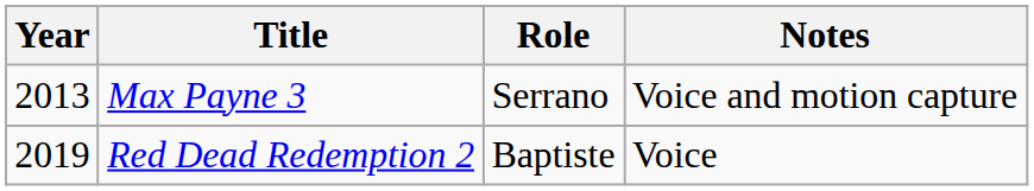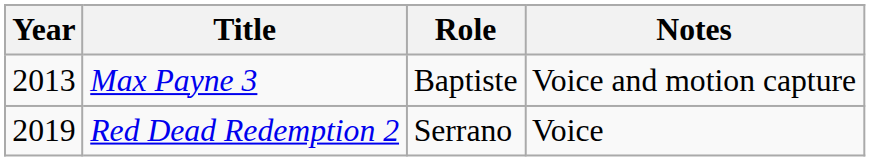 <table class="wikitable">
 <tr>
 <th>Year</th>
 <th>Title</th>
 <th>Role</th>
 <th>Notes</th>
 </tr>
 <tr>
 <td>2013</td>
 <td><em><a href='#'>Max Payne 3</a></em></td>
-<td>Serrano</td>
+<td>Baptiste</td>
 <td>Voice and motion capture</td>
 </tr>
 <tr>
 <td>2019</td>
 <td><em><a href='#'>Red Dead Redemption 2</a></em></td>
-<td>Baptiste</td>
+<td>Serrano</td>
 <td>Voice</td>
 </tr>
 </table>
